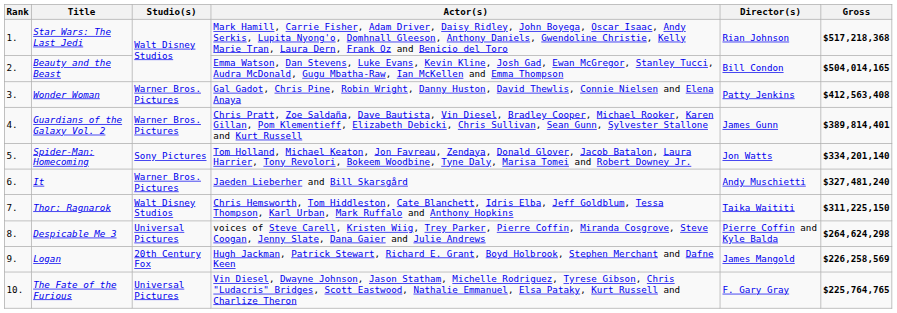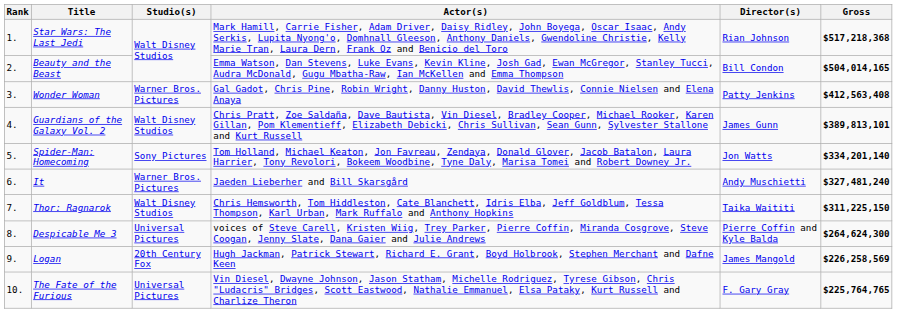 <table class="wikitable">
 <tr>
 <th>Rank</th>
 <th>Title</th>
 <th>Studio(s)</th>
 <th>Actor(s)</th>
 <th>Director(s)</th>
 <th>Gross</th>
 </tr>
 <tr>
 <td>1.</td>
 <td><em><a href='#'>Star Wars: The Last Jedi</a></em></td>
 <td rowspan="2"><a href='#'>Walt Disney Studios</a></td>
 <td><a href='#'>Mark Hamill</a>, <a href='#'>Carrie Fisher</a>, <a href='#'>Adam Driver</a>, <a href='#'>Daisy Ridley</a>, <a href='#'>John Boyega</a>, <a href='#'>Oscar Isaac</a>, <a href='#'>Andy Serkis</a>, <a href='#'>Lupita Nyong'o</a>, <a href='#'>Domhnall Gleeson</a>, <a href='#'>Anthony Daniels</a>, <a href='#'>Gwendoline Christie</a>, <a href='#'>Kelly Marie Tran</a>, <a href='#'>Laura Dern</a>, <a href='#'>Frank Oz</a> and <a href='#'>Benicio del Toro</a></td>
 <td><a href='#'>Rian Johnson</a></td>
 <td><strong>$517,218,368</strong></td>
 </tr>
 <tr>
 <td>2.</td>
 <td><em><a href='#'>Beauty and the Beast</a></em></td>
 <td><a href='#'>Emma Watson</a>, <a href='#'>Dan Stevens</a>, <a href='#'>Luke Evans</a>, <a href='#'>Kevin Kline</a>, <a href='#'>Josh Gad</a>, <a href='#'>Ewan McGregor</a>, <a href='#'>Stanley Tucci</a>, <a href='#'>Audra McDonald</a>, <a href='#'>Gugu Mbatha-Raw</a>, <a href='#'>Ian McKellen</a> and <a href='#'>Emma Thompson</a></td>
 <td><a href='#'>Bill Condon</a></td>
 <td><strong>$504,014,165</strong></td>
 </tr>
 <tr>
 <td>3.</td>
 <td><em><a href='#'>Wonder Woman</a></em></td>
 <td><a href='#'>Warner Bros. Pictures</a></td>
 <td><a href='#'>Gal Gadot</a>, <a href='#'>Chris Pine</a>, <a href='#'>Robin Wright</a>, <a href='#'>Danny Huston</a>, <a href='#'>David Thewlis</a>, <a href='#'>Connie Nielsen</a> and <a href='#'>Elena Anaya</a></td>
 <td><a href='#'>Patty Jenkins</a></td>
 <td><strong>$412,563,408</strong></td>
 </tr>
 <tr>
 <td>4.</td>
 <td><em><a href='#'>Guardians of the Galaxy Vol. 2</a></em></td>
-<td><a href='#'>Warner Bros. Pictures</a></td>
+<td><a href='#'>Walt Disney Studios</a></td>
 <td><a href='#'>Chris Pratt</a>, <a href='#'>Zoe Saldaña</a>, <a href='#'>Dave Bautista</a>, <a href='#'>Vin Diesel</a>, <a href='#'>Bradley Cooper</a>, <a href='#'>Michael Rooker</a>, <a href='#'>Karen Gillan</a>, <a href='#'>Pom Klementieff</a>, <a href='#'>Elizabeth Debicki</a>, <a href='#'>Chris Sullivan</a>, <a href='#'>Sean Gunn</a>, <a href='#'>Sylvester Stallone</a> and <a href='#'>Kurt Russell</a></td>
 <td><a href='#'>James Gunn</a></td>
-<td><strong>$389,814,401</strong></td>
+<td><strong>$389,813,101</strong></td>
 </tr>
 <tr>
 <td>5.</td>
 <td><em><a href='#'>Spider-Man: Homecoming</a></em></td>
 <td><a href='#'>Sony Pictures</a></td>
 <td><a href='#'>Tom Holland</a>, <a href='#'>Michael Keaton</a>, <a href='#'>Jon Favreau</a>, <a href='#'>Zendaya</a>, <a href='#'>Donald Glover</a>, <a href='#'>Jacob Batalon</a>, <a href='#'>Laura Harrier</a>,  <a href='#'>Tony Revolori</a>, <a href='#'>Bokeem Woodbine</a>, <a href='#'>Tyne Daly</a>, <a href='#'>Marisa Tomei</a> and <a href='#'>Robert Downey Jr.</a></td>
 <td><a href='#'>Jon Watts</a></td>
 <td><strong>$334,201,140</strong></td>
 </tr>
 <tr>
 <td>6.</td>
 <td><em><a href='#'>It</a></em></td>
 <td><a href='#'>Warner Bros. Pictures</a></td>
 <td><a href='#'>Jaeden Lieberher</a> and <a href='#'>Bill Skarsgård</a></td>
 <td><a href='#'>Andy Muschietti</a></td>
 <td><strong>$327,481,240</strong></td>
 </tr>
 <tr>
 <td>7.</td>
 <td><em><a href='#'>Thor: Ragnarok</a></em></td>
 <td><a href='#'>Walt Disney Studios</a></td>
 <td><a href='#'>Chris Hemsworth</a>, <a href='#'>Tom Hiddleston</a>, <a href='#'>Cate Blanchett</a>, <a href='#'>Idris Elba</a>, <a href='#'>Jeff Goldblum</a>, <a href='#'>Tessa Thompson</a>, <a href='#'>Karl Urban</a>, <a href='#'>Mark Ruffalo</a> and <a href='#'>Anthony Hopkins</a></td>
 <td><a href='#'>Taika Waititi</a></td>
 <td><strong>$311,225,150</strong></td>
 </tr>
 <tr>
 <td>8.</td>
 <td><em><a href='#'>Despicable Me 3</a></em></td>
 <td><a href='#'>Universal Pictures</a></td>
 <td>voices of <a href='#'>Steve Carell</a>, <a href='#'>Kristen Wiig</a>, <a href='#'>Trey Parker</a>, <a href='#'>Pierre Coffin</a>, <a href='#'>Miranda Cosgrove</a>, <a href='#'>Steve Coogan</a>, <a href='#'>Jenny Slate</a>, <a href='#'>Dana Gaier</a> and <a href='#'>Julie Andrews</a></td>
 <td><a href='#'>Pierre Coffin</a> and <a href='#'>Kyle Balda</a></td>
-<td><strong>$264,624,298</strong></td>
+<td><strong>$264,624,300</strong></td>
 </tr>
 <tr>
 <td>9.</td>
 <td><em><a href='#'>Logan</a></em></td>
 <td><a href='#'>20th Century Fox</a></td>
 <td><a href='#'>Hugh Jackman</a>, <a href='#'>Patrick Stewart</a>, <a href='#'>Richard E. Grant</a>, <a href='#'>Boyd Holbrook</a>, <a href='#'>Stephen Merchant</a> and <a href='#'>Dafne Keen</a></td>
 <td><a href='#'>James Mangold</a></td>
 <td><strong>$226,258,569</strong></td>
 </tr>
 <tr>
 <td>10.</td>
 <td><em><a href='#'>The Fate of the Furious</a></em></td>
 <td><a href='#'>Universal Pictures</a></td>
 <td><a href='#'>Vin Diesel</a>, <a href='#'>Dwayne Johnson</a>, <a href='#'>Jason Statham</a>, <a href='#'>Michelle Rodriguez</a>, <a href='#'>Tyrese Gibson</a>, <a href='#'>Chris "Ludacris" Bridges</a>, <a href='#'>Scott Eastwood</a>, <a href='#'>Nathalie Emmanuel</a>, <a href='#'>Elsa Pataky</a>, <a href='#'>Kurt Russell</a> and <a href='#'>Charlize Theron</a></td>
 <td><a href='#'>F. Gary Gray</a></td>
 <td><strong>$225,764,765</strong></td>
 </tr>
 </table>
